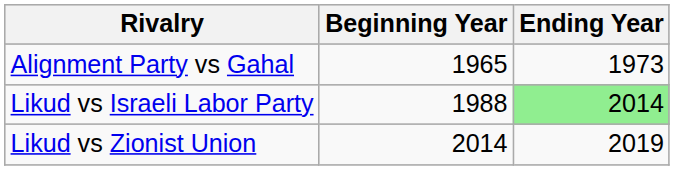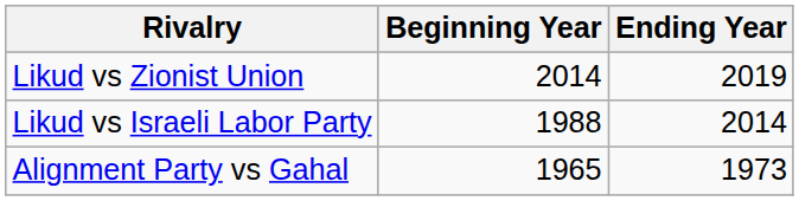 <table class="wikitable sortable">
 <tr>
 <th>Rivalry</th>
 <th>Beginning Year</th>
 <th>Ending Year</th>
 </tr>
 <tr>
+<td><a href='#'>Likud</a> vs <a href='#'>Zionist Union</a></td>
+<td style="text-align:right;">2014</td>
+<td style="text-align:right;">2019</td>
+</tr>
+<tr>
+<td><a href='#'>Likud</a> vs <a href='#'>Israeli Labor Party</a></td>
+<td style="text-align:right;">1988</td>
+<td style="text-align:right;">2014</td>
+</tr>
+<tr>
 <td><a href='#'>Alignment Party</a> vs <a href='#'>Gahal</a></td>
 <td style="text-align:right;">1965</td>
 <td style="text-align:right;">1973</td>
 </tr>
-<tr>
-<td><a href='#'>Likud</a> vs <a href='#'>Israeli Labor Party</a></td>
-<td style="text-align:right;">1988</td>
-<td style="background: lightgreen; text-align:right;">2014</td>
-</tr>
-<tr>
-<td><a href='#'>Likud</a> vs <a href='#'>Zionist Union</a></td>
-<td style="text-align:right;">2014</td>
-<td style="text-align:right;">2019</td>
-</tr>
 </table>
